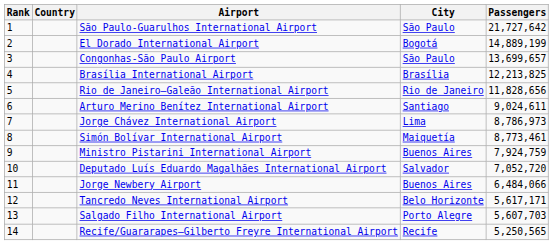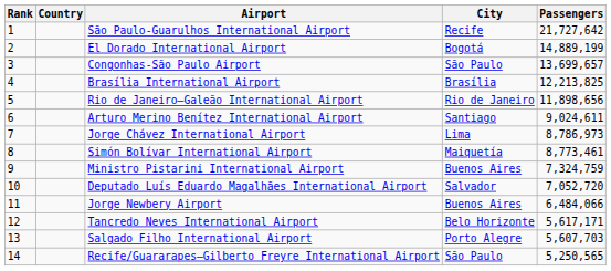 <table class="wikitable sortable">
 <tr>
 <th>Rank</th>
 <th>Country</th>
 <th>Airport</th>
 <th>City</th>
 <th>Passengers</th>
 </tr>
 <tr>
 <td>1</td>
 <td></td>
 <td><a href='#'>São Paulo-Guarulhos International Airport</a></td>
-<td><a href='#'>São Paulo</a></td>
+<td><a href='#'>Recife</a></td>
 <td align="right">21,727,642</td>
 </tr>
 <tr>
 <td>2</td>
 <td></td>
 <td><a href='#'>El Dorado International Airport</a></td>
 <td><a href='#'>Bogotá</a></td>
 <td align="right">14,889,199</td>
 </tr>
 <tr>
 <td>3</td>
 <td></td>
 <td><a href='#'>Congonhas-São Paulo Airport</a></td>
 <td><a href='#'>São Paulo</a></td>
 <td align="right">13,699,657</td>
 </tr>
 <tr>
 <td>4</td>
 <td></td>
 <td><a href='#'>Brasília International Airport</a></td>
 <td><a href='#'>Brasília</a></td>
 <td align="right">12,213,825</td>
 </tr>
 <tr>
 <td>5</td>
 <td></td>
 <td><a href='#'>Rio de Janeiro–Galeão International Airport</a></td>
 <td><a href='#'>Rio de Janeiro</a></td>
-<td align="right">11,828,656</td>
+<td align="right">11,898,656</td>
 </tr>
 <tr>
 <td>6</td>
 <td></td>
 <td><a href='#'>Arturo Merino Benítez International Airport</a></td>
 <td><a href='#'>Santiago</a></td>
 <td align="right">9,024,611</td>
 </tr>
 <tr>
 <td>7</td>
 <td></td>
 <td><a href='#'>Jorge Chávez International Airport</a></td>
 <td><a href='#'>Lima</a></td>
 <td align="right">8,786,973</td>
 </tr>
 <tr>
 <td>8</td>
 <td></td>
 <td><a href='#'>Simón Bolívar International Airport</a></td>
 <td><a href='#'>Maiquetía</a></td>
 <td align="right">8,773,461</td>
 </tr>
 <tr>
 <td>9</td>
 <td></td>
 <td><a href='#'>Ministro Pistarini International Airport</a></td>
 <td><a href='#'>Buenos Aires</a></td>
-<td align="right">7,924,759</td>
+<td align="right">7,324,759</td>
 </tr>
 <tr>
 <td>10</td>
 <td></td>
 <td><a href='#'>Deputado Luís Eduardo Magalhães International Airport</a></td>
 <td><a href='#'>Salvador</a></td>
 <td align="right">7,052,720</td>
 </tr>
 <tr>
 <td>11</td>
 <td></td>
 <td><a href='#'>Jorge Newbery Airport</a></td>
 <td><a href='#'>Buenos Aires</a></td>
 <td align="right">6,484,066</td>
 </tr>
 <tr>
 <td>12</td>
 <td></td>
 <td><a href='#'>Tancredo Neves International Airport</a></td>
 <td><a href='#'>Belo Horizonte</a></td>
 <td align="right">5,617,171</td>
 </tr>
 <tr>
 <td>13</td>
 <td></td>
 <td><a href='#'>Salgado Filho International Airport</a></td>
 <td><a href='#'>Porto Alegre</a></td>
 <td align="right">5,607,703</td>
 </tr>
 <tr>
 <td>14</td>
 <td></td>
 <td><a href='#'>Recife/Guararapes–Gilberto Freyre International Airport</a></td>
-<td><a href='#'>Recife</a></td>
+<td><a href='#'>São Paulo</a></td>
 <td align="right">5,250,565</td>
 </tr>
 </table>
